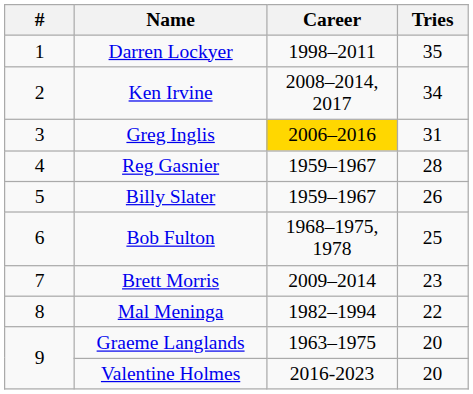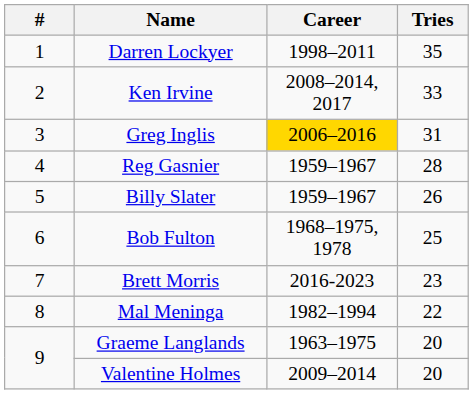 <table class="wikitable sortable" style="text-align:center;">
 <tr>
 <th width=50px>#</th>
 <th style="width:150px;">Name</th>
 <th style="width:100px;">Career</th>
 <th width=50px>Tries</th>
 </tr>
 <tr>
 <td>1</td>
 <td><a href='#'>Darren Lockyer</a></td>
 <td>1998–2011</td>
 <td>35</td>
 </tr>
 <tr>
 <td>2</td>
 <td><a href='#'>Ken Irvine</a></td>
 <td>2008–2014, 2017</td>
-<td>34</td>
+<td>33</td>
 </tr>
 <tr>
 <td>3</td>
 <td><a href='#'>Greg Inglis</a></td>
 <td style="background: gold;">2006–2016</td>
 <td>31</td>
 </tr>
 <tr>
 <td>4</td>
 <td><a href='#'>Reg Gasnier</a></td>
 <td>1959–1967</td>
 <td>28</td>
 </tr>
 <tr>
 <td>5</td>
 <td><a href='#'>Billy Slater</a></td>
 <td>1959–1967</td>
 <td>26</td>
 </tr>
 <tr>
 <td>6</td>
 <td><a href='#'>Bob Fulton</a></td>
 <td>1968–1975, 1978</td>
 <td>25</td>
 </tr>
 <tr>
 <td>7</td>
 <td><a href='#'>Brett Morris</a></td>
-<td>2009–2014</td>
+<td>2016-2023</td>
 <td>23</td>
 </tr>
 <tr>
 <td>8</td>
 <td><a href='#'>Mal Meninga</a></td>
 <td>1982–1994</td>
 <td>22</td>
 </tr>
 <tr>
 <td rowspan=2>9</td>
 <td><a href='#'>Graeme Langlands</a></td>
 <td>1963–1975</td>
 <td>20</td>
 </tr>
 <tr>
 <td><a href='#'>Valentine Holmes</a></td>
-<td>2016-2023</td>
+<td>2009–2014</td>
 <td>20</td>
 </tr>
 </table>
